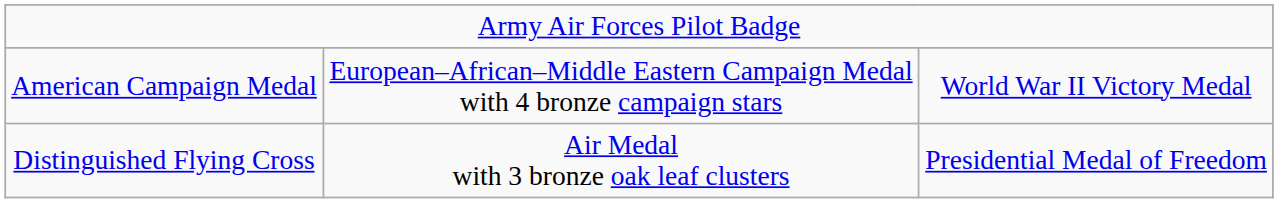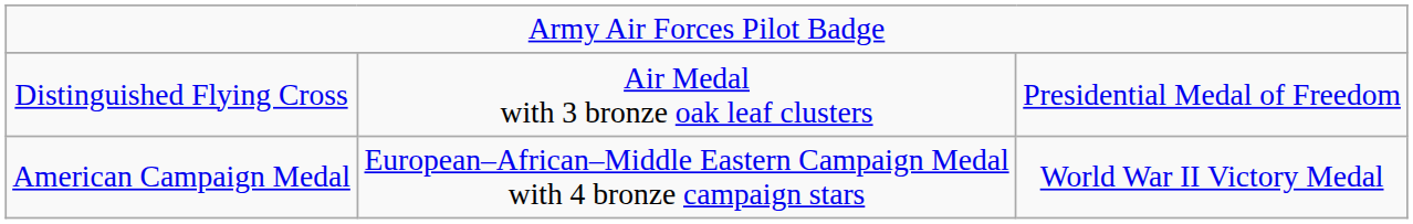 <table class="wikitable" style="text-align: center; margin-right:auto; margin-left:auto;">
 <tr>
 <td colspan="3"><a href='#'>Army Air Forces Pilot Badge</a></td>
+</tr>
+<tr>
+<td><a href='#'>Distinguished Flying Cross</a></td>
+<td><a href='#'>Air Medal</a><br>with 3 bronze <a href='#'>oak leaf clusters</a></td>
+<td><a href='#'>Presidential Medal of Freedom</a></td>
 </tr>
 <tr>
 <td><a href='#'>American Campaign Medal</a></td>
 <td><a href='#'>European–African–Middle Eastern Campaign Medal</a><br>with 4 bronze <a href='#'>campaign stars</a></td>
 <td><a href='#'>World War II Victory Medal</a></td>
 </tr>
-<tr>
-<td><a href='#'>Distinguished Flying Cross</a></td>
-<td><a href='#'>Air Medal</a><br>with 3 bronze <a href='#'>oak leaf clusters</a></td>
-<td><a href='#'>Presidential Medal of Freedom</a></td>
-</tr>
 </table>
